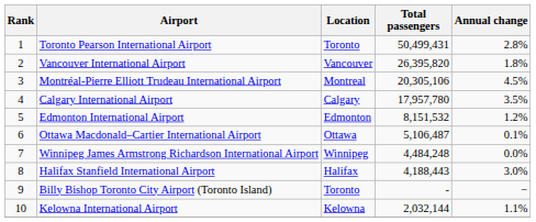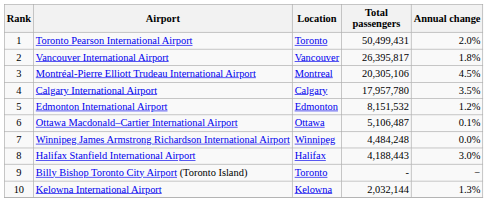 <table class="wikitable sortable">
 <tr>
 <th>Rank</th>
 <th>Airport</th>
 <th>Location</th>
 <th style="width:100px">Total passengers</th>
 <th>Annual change</th>
 </tr>
 <tr>
 <td style="text-align: center;">1</td>
 <td><a href='#'>Toronto Pearson International Airport</a></td>
 <td><a href='#'>Toronto</a></td>
 <td align="right">50,499,431</td>
-<td align="right">2.8%</td>
+<td align="right">2.0%</td>
 </tr>
 <tr>
 <td style="text-align: center;">2</td>
 <td><a href='#'>Vancouver International Airport</a></td>
 <td><a href='#'>Vancouver</a></td>
-<td align="right">26,395,820</td>
+<td align="right">26,395,817</td>
 <td align="right">1.8%</td>
 </tr>
 <tr>
 <td style="text-align: center;">3</td>
 <td><a href='#'>Montréal-Pierre Elliott Trudeau International Airport</a></td>
 <td><a href='#'>Montreal</a></td>
 <td align="right">20,305,106</td>
 <td align="right">4.5%</td>
 </tr>
 <tr>
 <td style="text-align: center;">4</td>
 <td><a href='#'>Calgary International Airport</a></td>
 <td><a href='#'>Calgary</a></td>
 <td align="right">17,957,780</td>
 <td align="right">3.5%</td>
 </tr>
 <tr>
 <td style="text-align: center;">5</td>
 <td><a href='#'>Edmonton International Airport</a></td>
 <td><a href='#'>Edmonton</a></td>
 <td align="right">8,151,532</td>
 <td align="right">1.2%</td>
 </tr>
 <tr>
 <td style="text-align: center;">6</td>
 <td><a href='#'>Ottawa Macdonald–Cartier International Airport</a></td>
 <td><a href='#'>Ottawa</a></td>
 <td align="right">5,106,487</td>
 <td align="right">0.1%</td>
 </tr>
 <tr>
 <td style="text-align: center;">7</td>
 <td><a href='#'>Winnipeg James Armstrong Richardson International Airport</a></td>
 <td><a href='#'>Winnipeg</a></td>
 <td align="right">4,484,248</td>
 <td align="right">0.0%</td>
 </tr>
 <tr>
 <td style="text-align: center;">8</td>
 <td><a href='#'>Halifax Stanfield International Airport</a></td>
 <td><a href='#'>Halifax</a></td>
 <td align="right">4,188,443</td>
 <td align="right">3.0%</td>
 </tr>
 <tr>
 <td style="text-align: center;">9</td>
 <td><a href='#'>Billy Bishop Toronto City Airport</a> (Toronto Island)</td>
 <td><a href='#'>Toronto</a></td>
 <td align="right">-</td>
 <td align="right">−</td>
 </tr>
 <tr>
 <td style="text-align: center;">10</td>
 <td><a href='#'>Kelowna International Airport</a></td>
 <td><a href='#'>Kelowna</a></td>
 <td align="right">2,032,144</td>
-<td align="right">1.1%</td>
+<td align="right">1.3%</td>
 </tr>
 <tr>
 </tr>
 </table>
